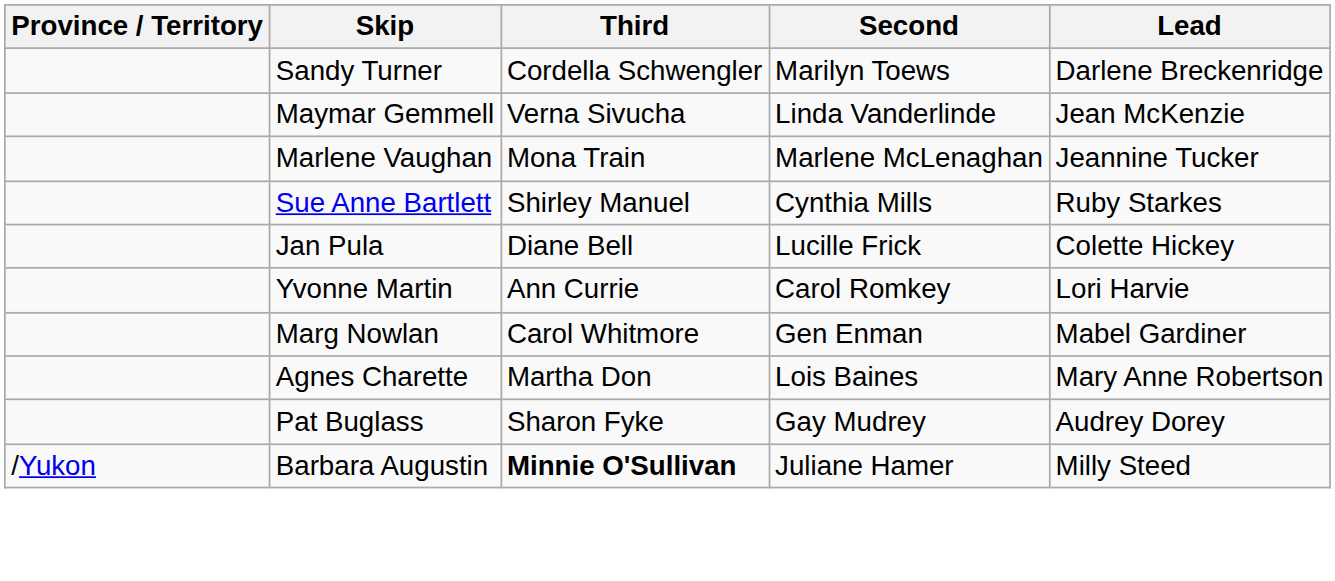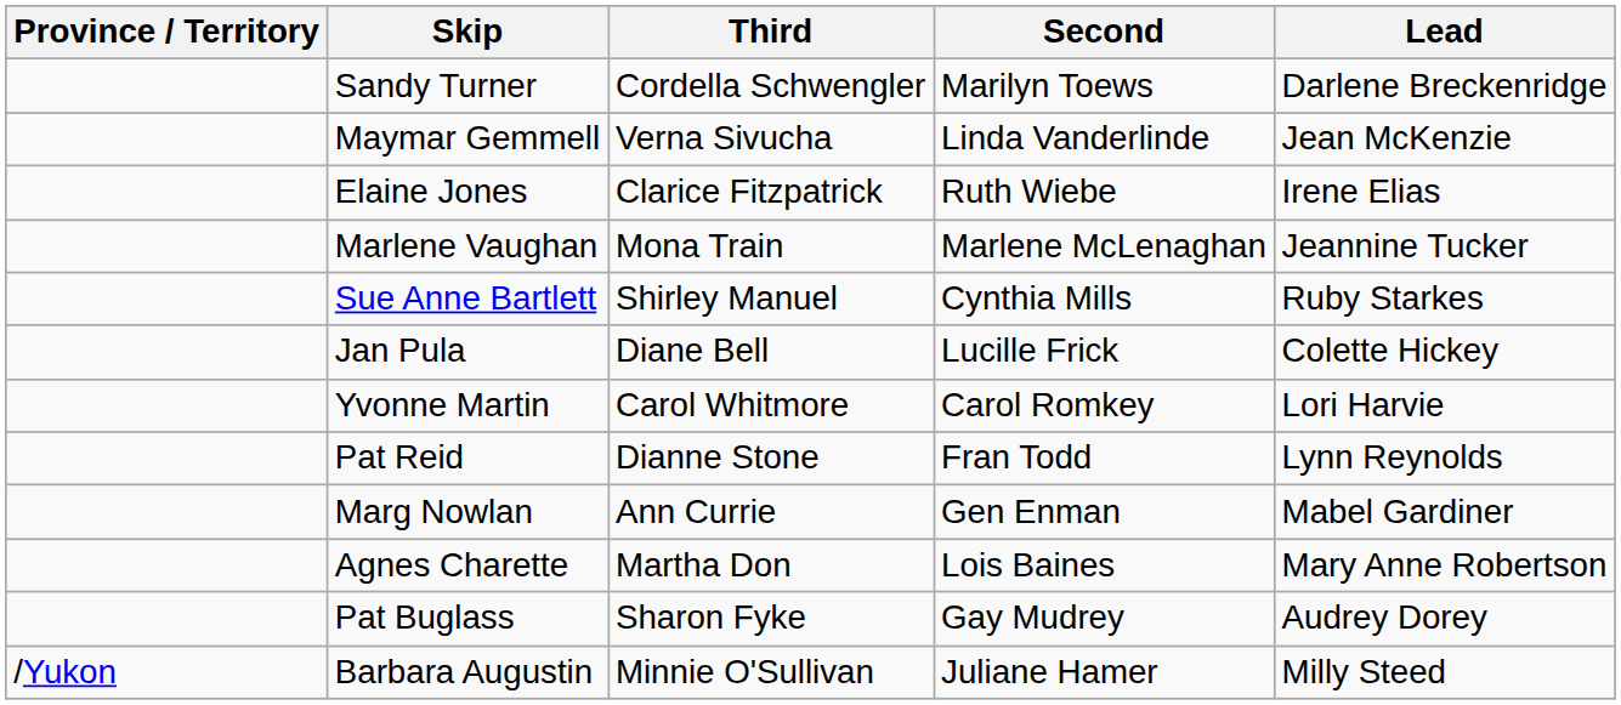 <table class="wikitable">
 <tr>
 <th>Province / Territory</th>
 <th>Skip</th>
 <th>Third</th>
 <th>Second</th>
 <th>Lead</th>
 </tr>
 <tr>
 <td></td>
 <td>Sandy Turner</td>
 <td>Cordella Schwengler</td>
 <td>Marilyn Toews</td>
 <td>Darlene Breckenridge</td>
 </tr>
 <tr>
 <td></td>
 <td>Maymar Gemmell</td>
 <td>Verna Sivucha</td>
 <td>Linda Vanderlinde</td>
 <td>Jean McKenzie</td>
+</tr>
+<tr>
+<td></td>
+<td>Elaine Jones</td>
+<td>Clarice Fitzpatrick</td>
+<td>Ruth Wiebe</td>
+<td>Irene Elias</td>
 </tr>
 <tr>
 <td></td>
 <td>Marlene Vaughan</td>
 <td>Mona Train</td>
 <td>Marlene McLenaghan</td>
 <td>Jeannine Tucker</td>
 </tr>
 <tr>
 <td></td>
 <td><a href='#'>Sue Anne Bartlett</a></td>
 <td>Shirley Manuel</td>
 <td>Cynthia Mills</td>
 <td>Ruby Starkes</td>
 </tr>
 <tr>
 <td></td>
 <td>Jan Pula</td>
 <td>Diane Bell</td>
 <td>Lucille Frick</td>
 <td>Colette Hickey</td>
 </tr>
 <tr>
 <td></td>
 <td>Yvonne Martin</td>
-<td>Ann Currie</td>
+<td>Carol Whitmore</td>
 <td>Carol Romkey</td>
 <td>Lori Harvie</td>
 </tr>
 <tr>
 <td></td>
+<td>Pat Reid</td>
+<td>Dianne Stone</td>
+<td>Fran Todd</td>
+<td>Lynn Reynolds</td>
+</tr>
+<tr>
+<td></td>
 <td>Marg Nowlan</td>
-<td>Carol Whitmore</td>
+<td>Ann Currie</td>
 <td>Gen Enman</td>
 <td>Mabel Gardiner</td>
 </tr>
 <tr>
 <td></td>
 <td>Agnes Charette</td>
 <td>Martha Don</td>
 <td>Lois Baines</td>
 <td>Mary Anne Robertson</td>
 </tr>
 <tr>
 <td></td>
 <td>Pat Buglass</td>
 <td>Sharon Fyke</td>
 <td>Gay Mudrey</td>
 <td>Audrey Dorey</td>
 </tr>
 <tr>
 <td>/<a href='#'>Yukon</a></td>
 <td>Barbara Augustin</td>
-<td><strong>Minnie O'Sullivan</strong></td>
+<td>Minnie O'Sullivan</td>
 <td>Juliane Hamer</td>
 <td>Milly Steed</td>
 </tr>
 </table>
